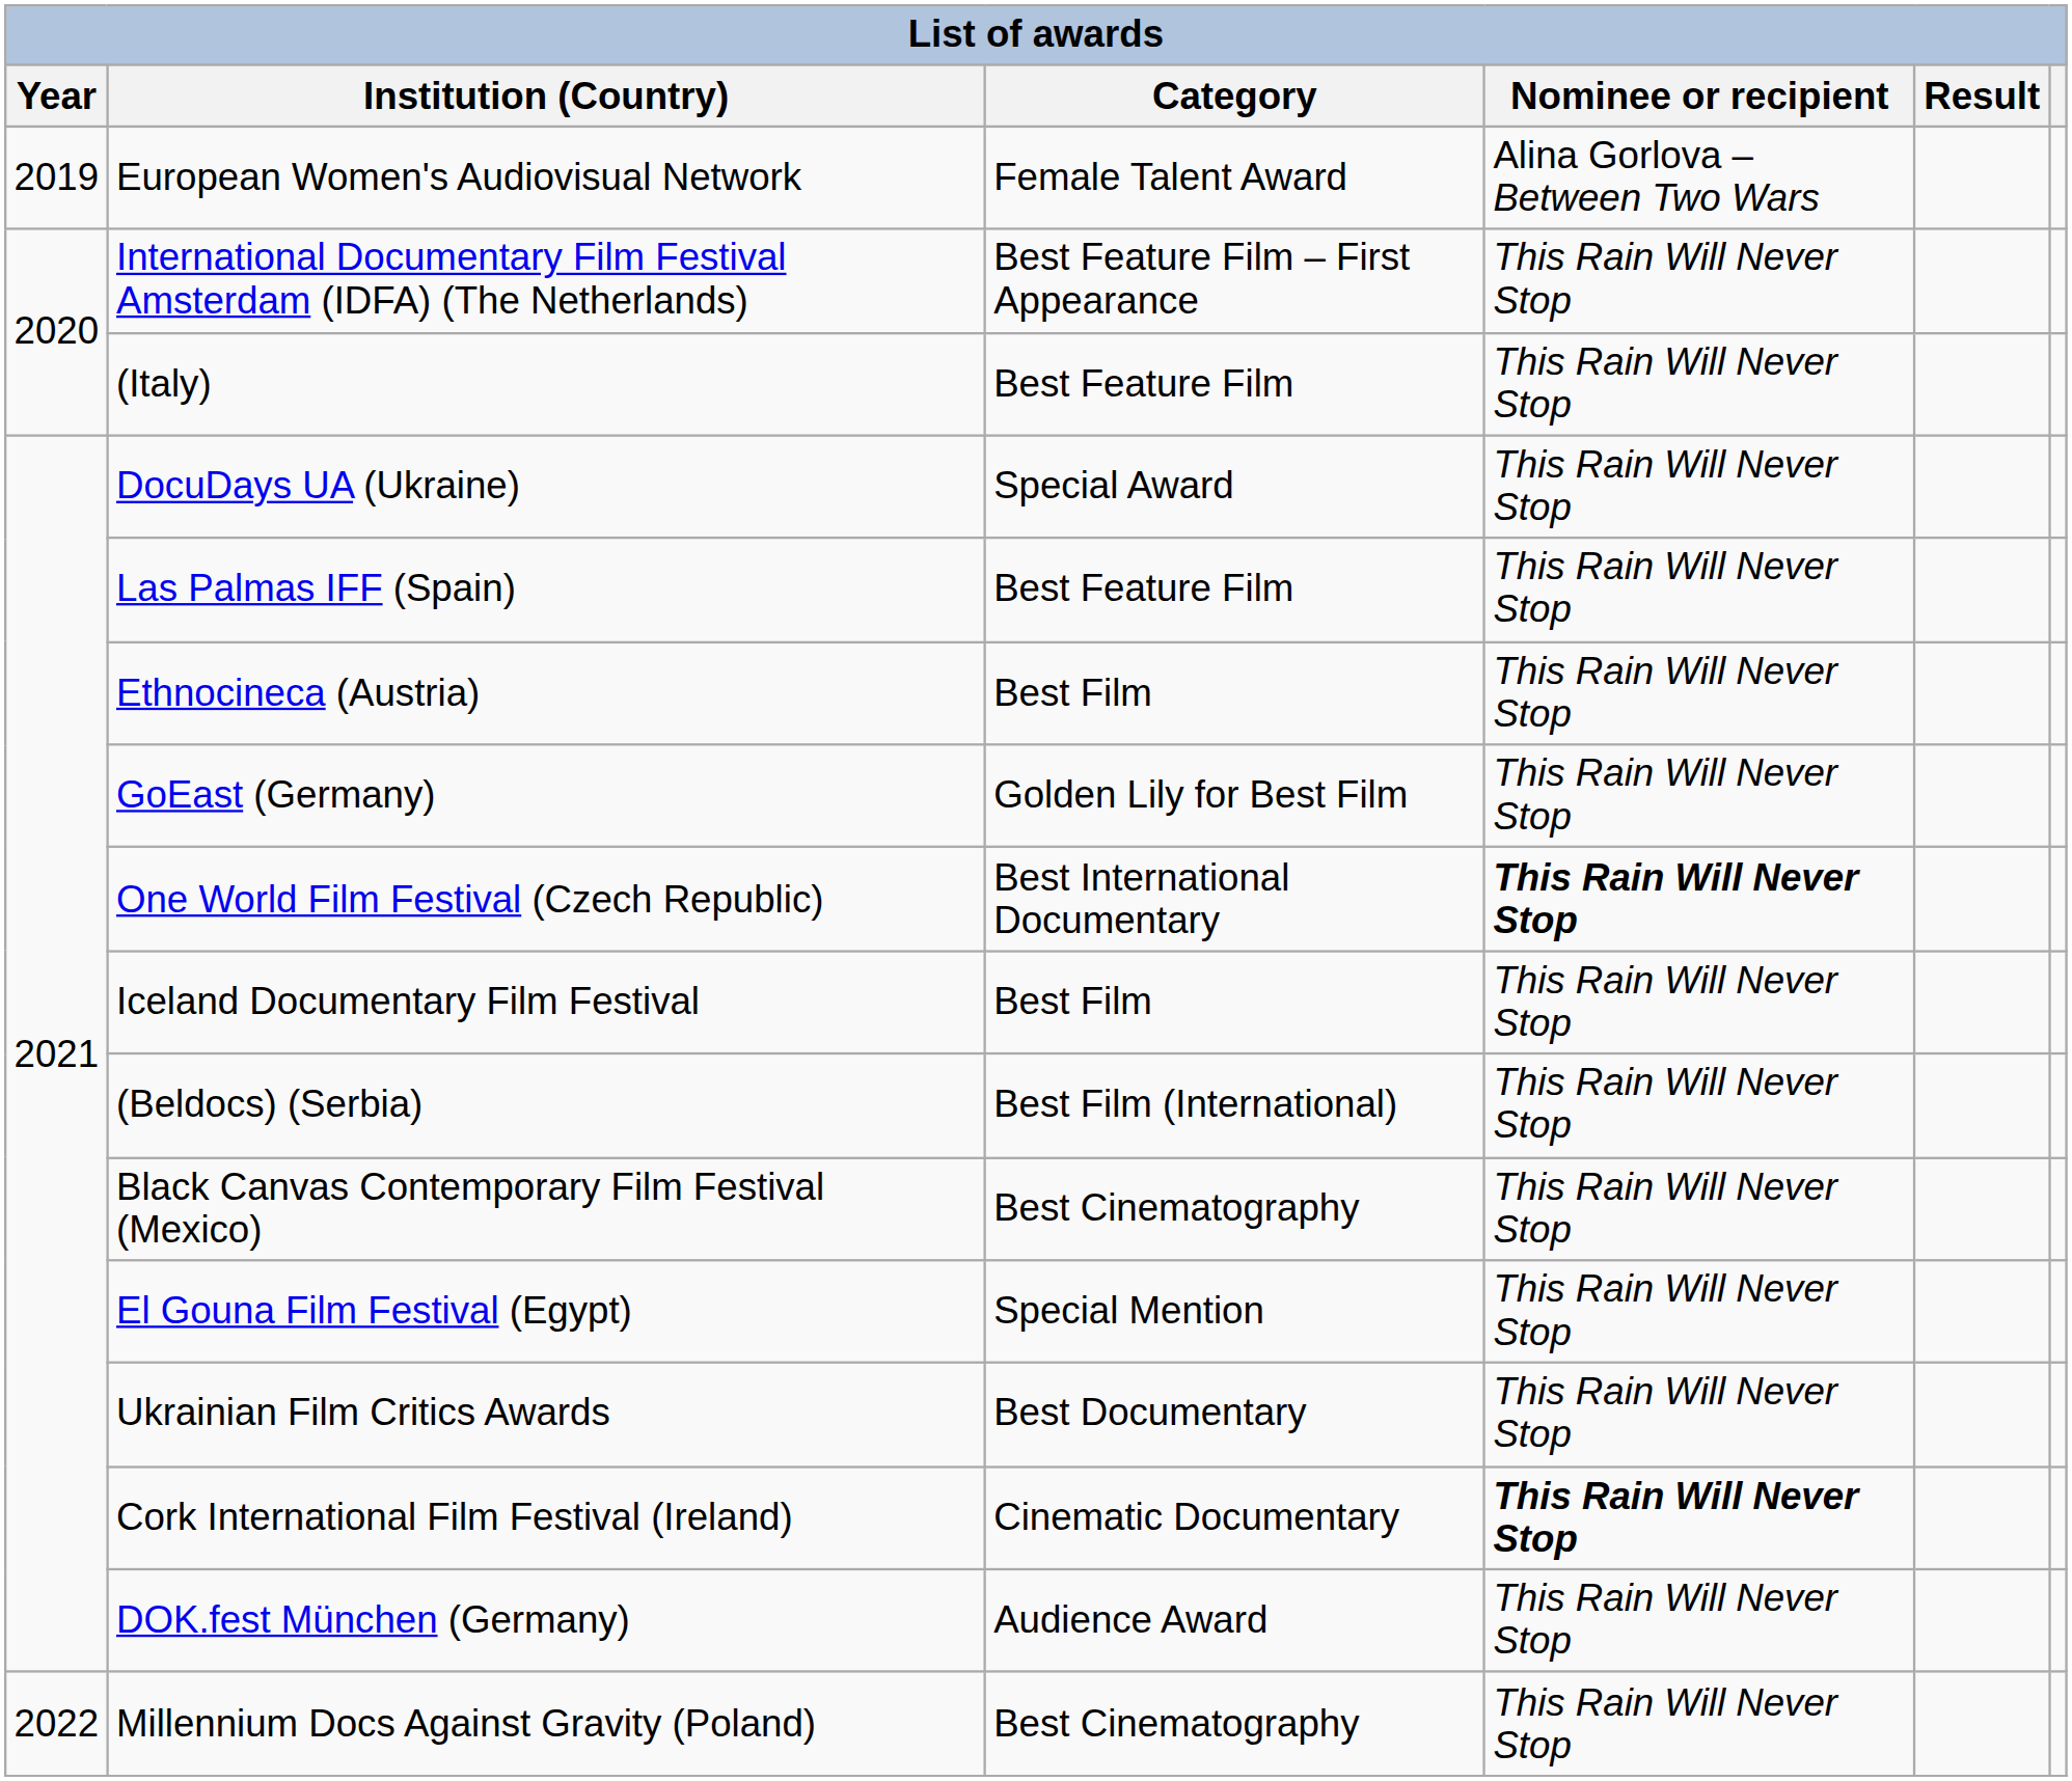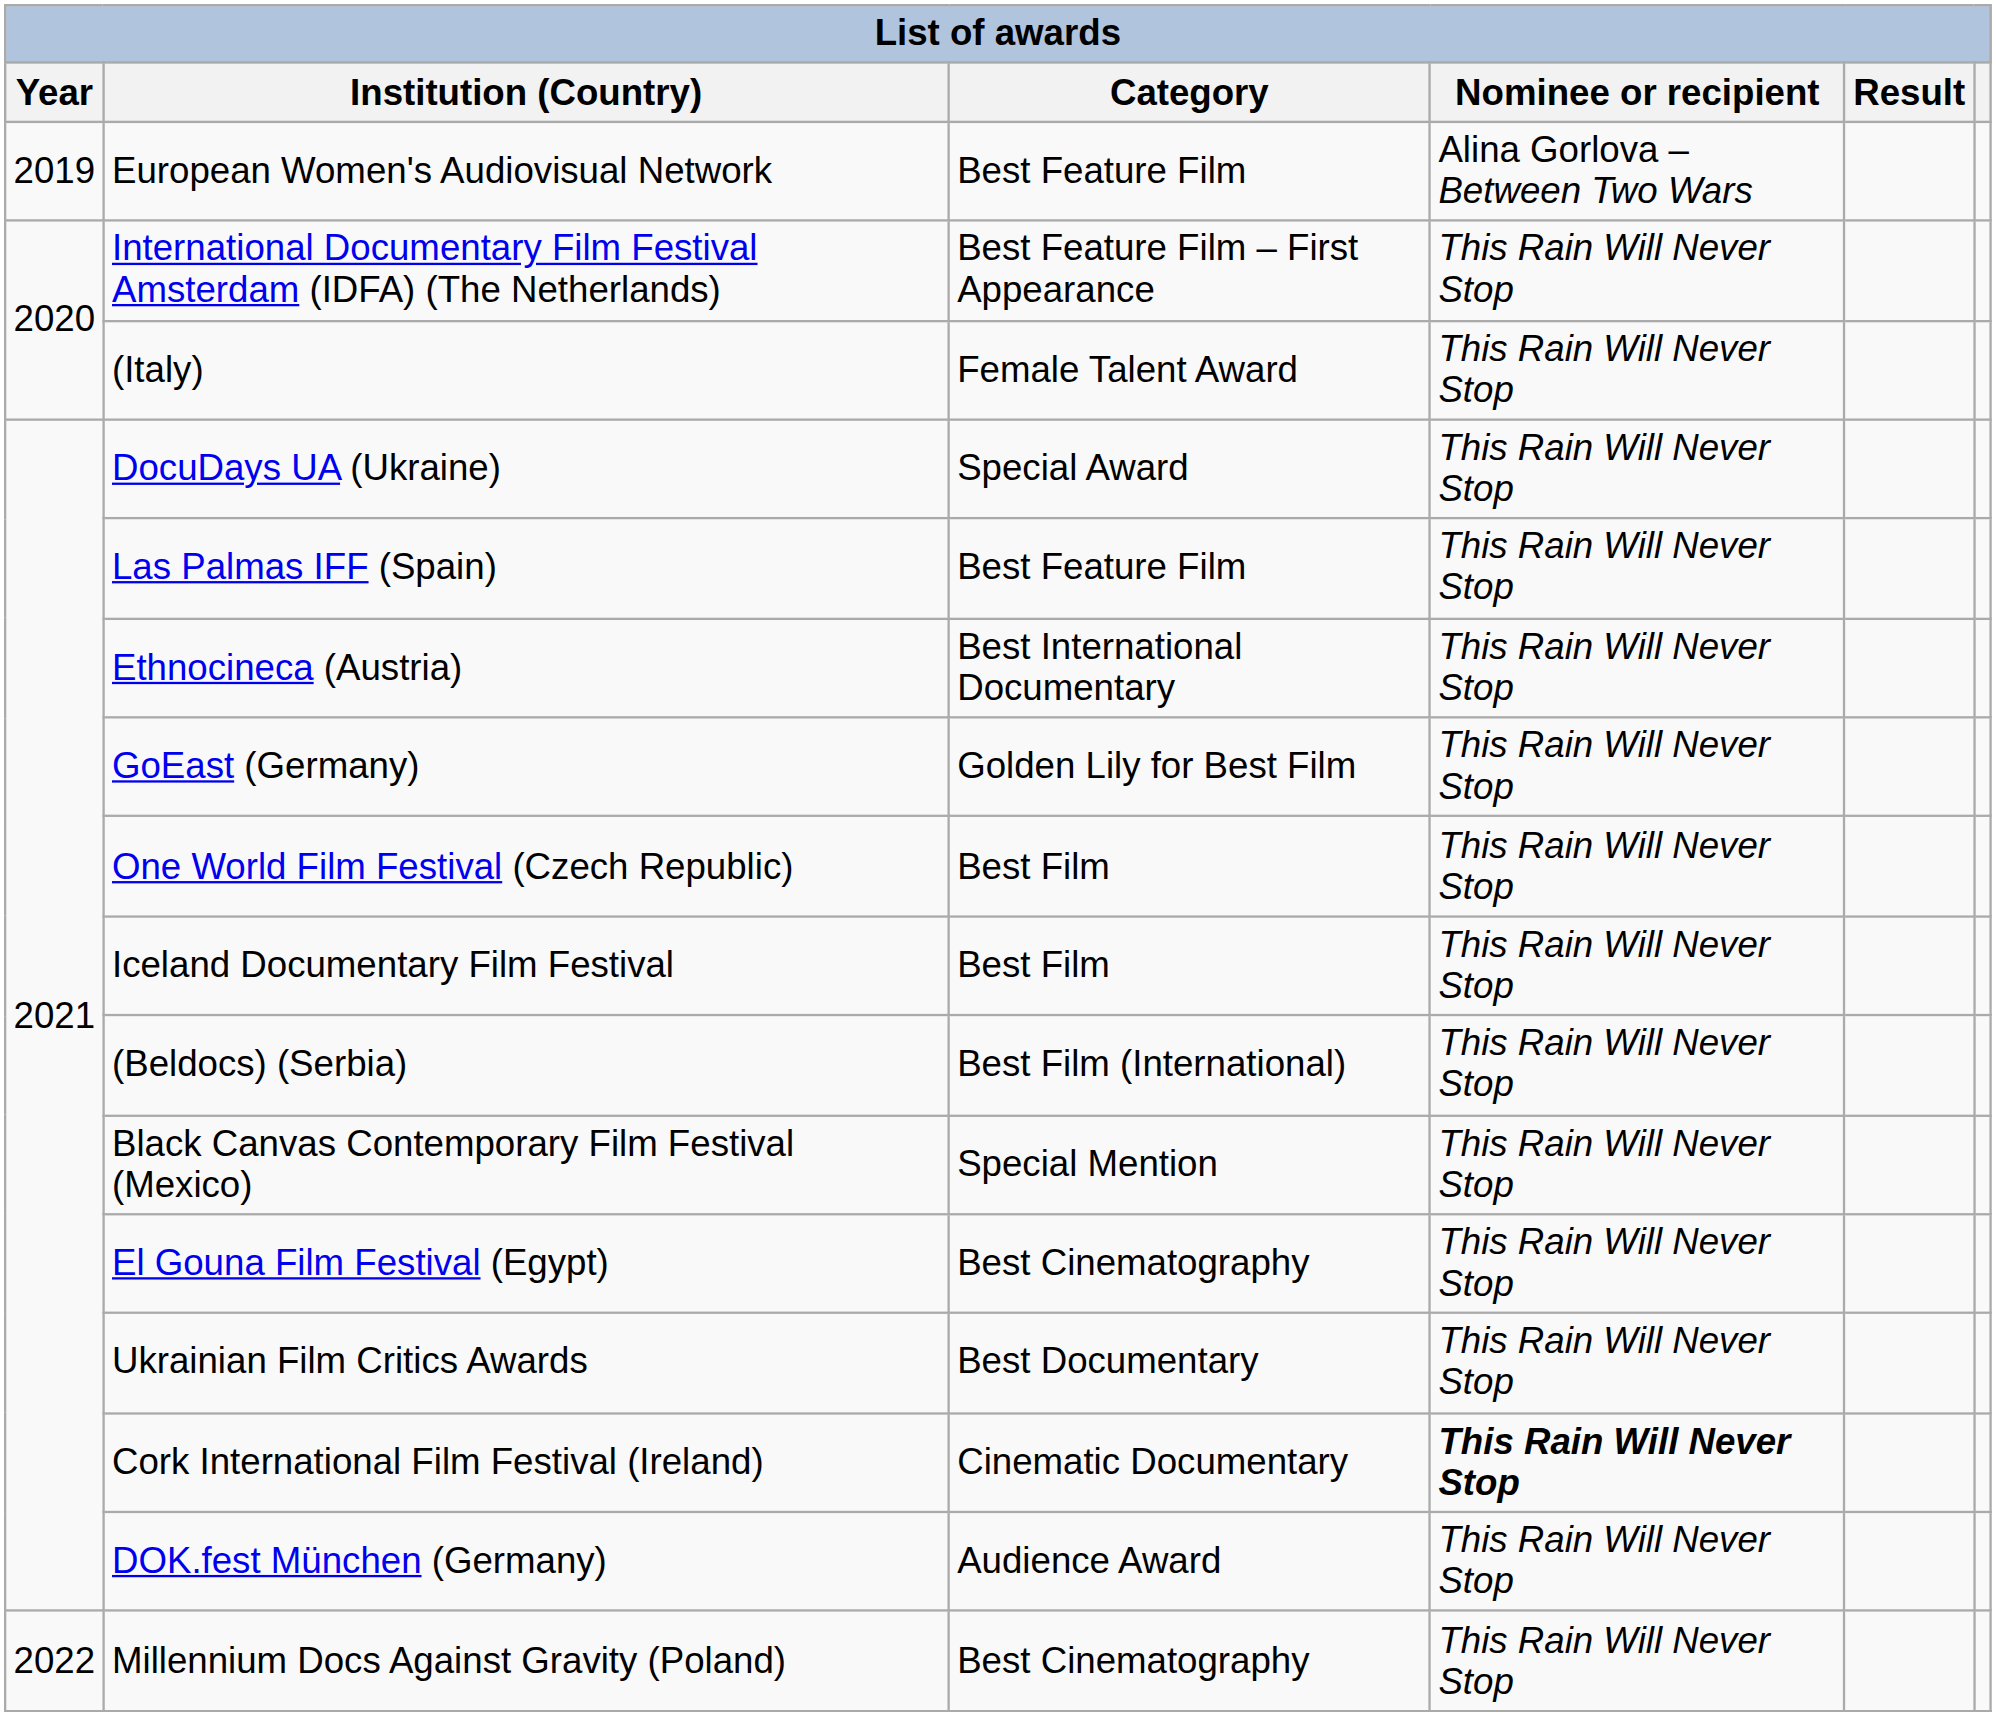 <table class="wikitable sortable" >
 <tr style="background:#ccc; text-align:center;">
 <th colspan="6" style="background: LightSteelBlue;">List of awards</th>
 </tr>
 <tr style="background:#ccc; text-align:center;">
 <th>Year</th>
 <th>Institution (Country)</th>
 <th>Category</th>
 <th>Nominee or recipient</th>
 <th>Result</th>
 <th></th>
 </tr>
 <tr>
 <td>2019</td>
 <td>European Women's Audiovisual Network</td>
-<td>Female Talent Award</td>
+<td>Best Feature Film</td>
 <td>Alina Gorlova – <em>Between Two Wars</em></td>
 <td></td>
 <td></td>
 </tr>
 <tr>
 <td rowspan="2">2020</td>
 <td><a href='#'>International Documentary Film Festival Amsterdam</a> (IDFA) (The Netherlands)</td>
 <td>Best Feature Film – First Appearance</td>
 <td><em>This Rain Will Never Stop</em></td>
 <td></td>
 <td></td>
 </tr>
 <tr>
 <td> (Italy)</td>
-<td>Best Feature Film</td>
+<td>Female Talent Award</td>
 <td><em>This Rain Will Never Stop</em></td>
 <td></td>
 <td></td>
 </tr>
 <tr>
 <td rowspan="12">2021</td>
 <td><a href='#'>DocuDays UA</a> (Ukraine)</td>
 <td>Special Award</td>
 <td><em>This Rain Will Never Stop</em></td>
 <td></td>
 <td></td>
 </tr>
 <tr>
 <td><a href='#'>Las Palmas IFF</a> (Spain)</td>
 <td>Best Feature Film</td>
 <td><em>This Rain Will Never Stop</em></td>
 <td></td>
 <td></td>
 </tr>
 <tr>
 <td><a href='#'>Ethnocineca</a> (Austria)</td>
-<td>Best Film</td>
+<td>Best International Documentary</td>
 <td><em>This Rain Will Never Stop</em></td>
 <td></td>
 <td></td>
 </tr>
 <tr>
 <td><a href='#'>GoEast</a> (Germany)</td>
 <td>Golden Lily for Best Film</td>
 <td><em>This Rain Will Never Stop</em></td>
 <td></td>
 <td></td>
 </tr>
 <tr>
 <td><a href='#'>One World Film Festival</a> (Czech Republic)</td>
-<td>Best International Documentary</td>
-<td><strong><em>This Rain Will Never Stop</em></strong></td>
+<td>Best Film</td>
+<td><em>This Rain Will Never Stop</em></td>
 <td></td>
 <td></td>
 </tr>
 <tr>
 <td>Iceland Documentary Film Festival</td>
 <td>Best Film</td>
 <td><em>This Rain Will Never Stop</em></td>
 <td></td>
 <td></td>
 </tr>
 <tr>
 <td> (Beldocs) (Serbia)</td>
 <td>Best Film (International)</td>
 <td><em>This Rain Will Never Stop</em></td>
 <td></td>
 <td></td>
 </tr>
 <tr>
 <td>Black Canvas Contemporary Film Festival (Mexico)</td>
-<td>Best Cinematography</td>
+<td>Special Mention</td>
 <td><em>This Rain Will Never Stop</em></td>
 <td></td>
 <td></td>
 </tr>
 <tr>
 <td><a href='#'>El Gouna Film Festival</a> (Egypt)</td>
-<td>Special Mention</td>
+<td>Best Cinematography</td>
 <td><em>This Rain Will Never Stop</em></td>
 <td></td>
 <td></td>
 </tr>
 <tr>
 <td>Ukrainian Film Critics Awards</td>
 <td>Best Documentary</td>
 <td><em>This Rain Will Never Stop</em></td>
 <td></td>
 <td></td>
 </tr>
 <tr>
 <td>Cork International Film Festival (Ireland)</td>
 <td>Cinematic Documentary</td>
 <td><strong><em>This Rain Will Never Stop</em></strong></td>
 <td></td>
 <td></td>
 </tr>
 <tr>
 <td><a href='#'>DOK.fest München</a> (Germany)</td>
 <td>Audience Award</td>
 <td><em>This Rain Will Never Stop</em></td>
 <td></td>
 <td></td>
 </tr>
 <tr>
 <td>2022</td>
 <td>Millennium Docs Against Gravity (Poland)</td>
 <td>Best Cinematography</td>
 <td><em>This Rain Will Never Stop</em></td>
 <td></td>
 <td></td>
 </tr>
 <tr>
 </tr>
 </table>
